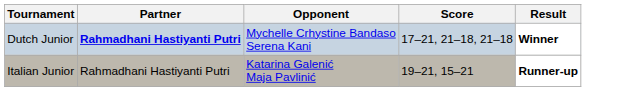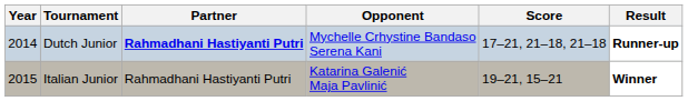 <table class="sortable wikitable" style="font-size: 90%">
 <tr>
+<th>Year</th>
 <th>Tournament</th>
 <th>Partner</th>
 <th>Opponent</th>
 <th>Score</th>
 <th>Result</th>
 </tr>
 <tr style="background:#C6D4E1">
+<td align="center">2014</td>
 <td align="left">Dutch Junior</td>
 <td align="left"><strong> <a href='#'>Rahmadhani Hastiyanti Putri</a></strong></td>
 <td align="left"> <a href='#'>Mychelle Crhystine Bandaso</a> <br>  <a href='#'>Serena Kani</a></td>
 <td align="left">17–21, 21–18, 21–18</td>
-<td style="text-align:left; background:white"> <strong>Winner</strong></td>
+<td style="text-align:left; background:white"> <strong>Runner-up</strong></td>
 </tr>
 <tr style="background:#BDB8AD">
+<td align="center">2015</td>
 <td align="left">Italian Junior</td>
 <td align="left"> Rahmadhani Hastiyanti Putri</td>
 <td align="left"> <a href='#'>Katarina Galenić</a> <br>  <a href='#'>Maja Pavlinić</a></td>
 <td align="left">19–21, 15–21</td>
-<td style="text-align:left; background:white"> <strong>Runner-up</strong></td>
+<td style="text-align:left; background:white"> <strong>Winner</strong></td>
 </tr>
 </table>
